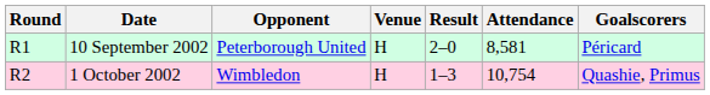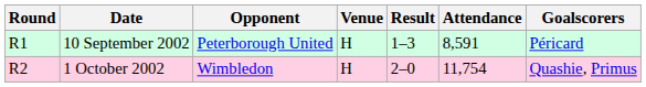 <table class="wikitable">
 <tr>
 <th>Round</th>
 <th>Date</th>
 <th>Opponent</th>
 <th>Venue</th>
 <th>Result</th>
 <th>Attendance</th>
 <th>Goalscorers</th>
 </tr>
 <tr style="background-color: #d0ffe3;">
 <td>R1</td>
 <td>10 September 2002</td>
 <td><a href='#'>Peterborough United</a></td>
 <td>H</td>
-<td>2–0</td>
-<td>8,581</td>
+<td>1–3</td>
+<td>8,591</td>
 <td><a href='#'>Péricard</a></td>
 </tr>
 <tr style="background-color: #ffd0e3;">
 <td>R2</td>
 <td>1 October 2002</td>
 <td><a href='#'>Wimbledon</a></td>
 <td>H</td>
-<td>1–3</td>
-<td>10,754</td>
+<td>2–0</td>
+<td>11,754</td>
 <td><a href='#'>Quashie</a>, <a href='#'>Primus</a></td>
 </tr>
 </table>
